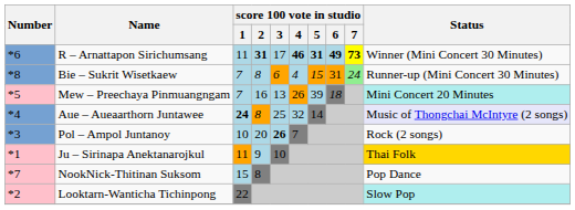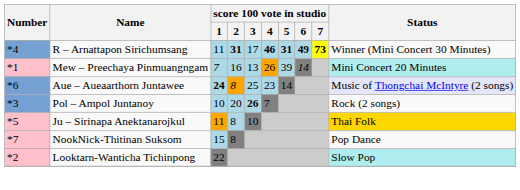 <table class="wikitable">
 <tr>
 <th rowspan=2>Number</th>
 <th rowspan=2>Name</th>
 <th colspan=7>score 100 vote in studio</th>
 <th rowspan=2>Status</th>
 </tr>
 <tr>
 <th>1</th>
 <th>2</th>
 <th>3</th>
 <th>4</th>
 <th>5</th>
 <th>6</th>
 <th>7</th>
 </tr>
 <tr>
-<td style="background:#75A1D2">*6</td>
+<td style="background:#75A1D2">*4</td>
 <td>R – Arnattapon Sirichumsang</td>
 <td bgcolor="lightblue">11</td>
 <td bgcolor="lightblue"><span><strong>31</strong></span></td>
 <td bgcolor="lightblue">17</td>
 <td bgcolor="lightblue"><span><strong>46</strong></span></td>
 <td bgcolor="lightblue"><span><strong>31</strong></span></td>
 <td bgcolor="lightblue"><span><strong>49</strong></span></td>
 <td bgcolor="yellow"><span><strong>73</strong></span></td>
 <td>Winner (Mini Concert 30 Minutes)</td>
 </tr>
 <tr>
-<td style="background:#75A1D2">*8</td>
-<td>Bie – Sukrit Wisetkaew</td>
-<td bgcolor="lightblue"><span><em>7</em></span></td>
-<td bgcolor="lightblue"><span><em>8</em></span></td>
-<td bgcolor="orange"><span><em>6</em></span></td>
-<td bgcolor="lightblue"><span><em>4</em></span></td>
-<td bgcolor="orange"><span><em>15</em></span></td>
-<td bgcolor="orange">31</td>
-<td bgcolor="lightgreen"><span><em>24</em></span></td>
-<td>Runner-up (Mini Concert 30 Minutes)</td>
-</tr>
-<tr>
-<td style="background:pink;">*5</td>
+<td style="background:pink;">*1</td>
 <td>Mew – Preechaya Pinmuangngam</td>
 <td bgcolor="lightblue"><span><em>7</em></span></td>
 <td bgcolor="lightblue">16</td>
 <td bgcolor="lightblue">13</td>
 <td bgcolor="orange">26</td>
 <td bgcolor="lightblue">39</td>
-<td bgcolor = "gray"><span><em>18</em></span></td>
+<td bgcolor = "gray"><span><em>14</em></span></td>
 <td style="background:#CCCCCC;" colspan=" 1 "></td>
 <td style="background: paleturquoise;">Mini Concert 20 Minutes</td>
 </tr>
 <tr>
-<td style="background:#75A1D2">*4</td>
+<td style="background:#75A1D2">*6</td>
 <td>Aue – Aueaarthorn Juntawee</td>
 <td bgcolor="lightblue"><span><strong>24</strong></span></td>
 <td bgcolor="orange"><span><em>8</em></span></td>
 <td bgcolor="lightblue">25</td>
-<td bgcolor="lightblue">32</td>
+<td bgcolor="lightblue">23</td>
 <td bgcolor = "gray">14</td>
 <td style="background:#CCCCCC;" colspan=" 2 "></td>
 <td style="background: lavender;">Music of <a href='#'>Thongchai McIntyre</a> (2 songs)</td>
 </tr>
 <tr>
 <td style="background:#75A1D2">*3</td>
 <td>Pol – Ampol Juntanoy</td>
 <td bgcolor="lightblue">10</td>
 <td bgcolor="lightblue">20</td>
 <td bgcolor="lightblue"><span><strong>26</strong></span></td>
 <td bgcolor = "gray">7</td>
 <td style="background:#CCCCCC;" colspan=" 3 "></td>
 <td>Rock  (2 songs)</td>
 </tr>
 <tr>
-<td style="background:pink;">*1</td>
+<td style="background:pink;">*5</td>
 <td>Ju – Sirinapa Anektanarojkul</td>
 <td bgcolor="orange">11</td>
-<td bgcolor="lightblue">9</td>
+<td bgcolor="lightblue">8</td>
 <td bgcolor = "gray">10</td>
 <td style="background:#CCCCCC;" colspan=" 4 "></td>
 <td style="background: gold;">Thai Folk</td>
 </tr>
 <tr>
 <td style="background:pink;">*7</td>
 <td>NookNick-Thitinan Suksom</td>
 <td bgcolor="lightblue">15</td>
 <td bgcolor = "gray">8</td>
 <td style="background:#CCCCCC;" colspan=" 5 "></td>
 <td>Pop Dance</td>
 </tr>
 <tr>
 <td style="background:pink;">*2</td>
 <td>Looktarn-Wanticha Tichinpong</td>
 <td bgcolor = "gray">22</td>
 <td style="background:#CCCCCC;" colspan=" 6 "></td>
 <td style="background: paleturquoise;">Slow Pop</td>
 </tr>
 <tr>
 </tr>
 </table>
